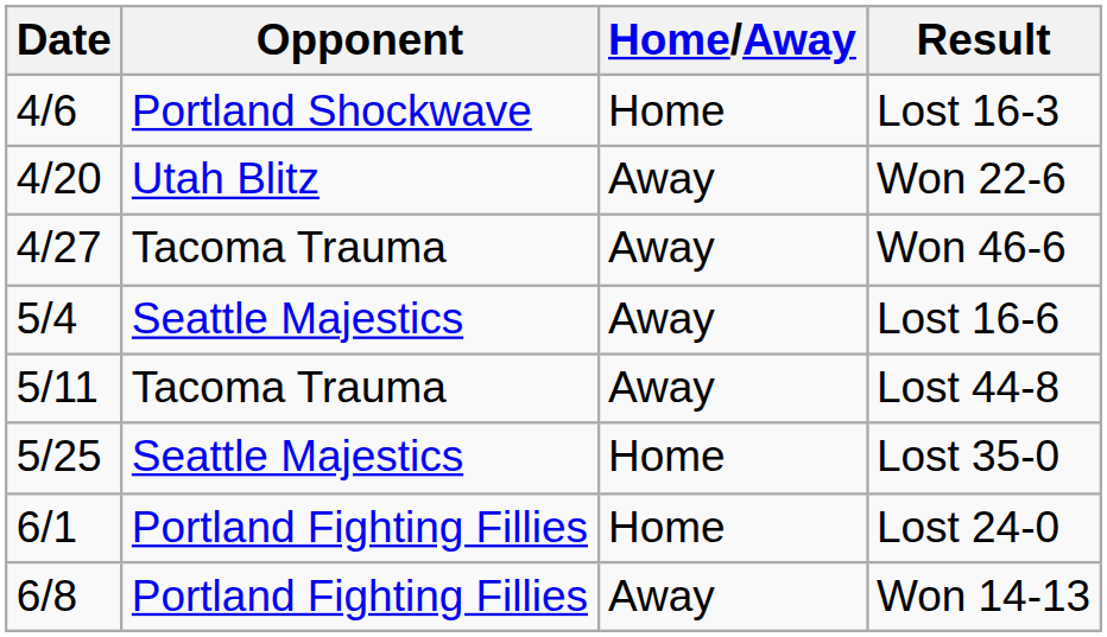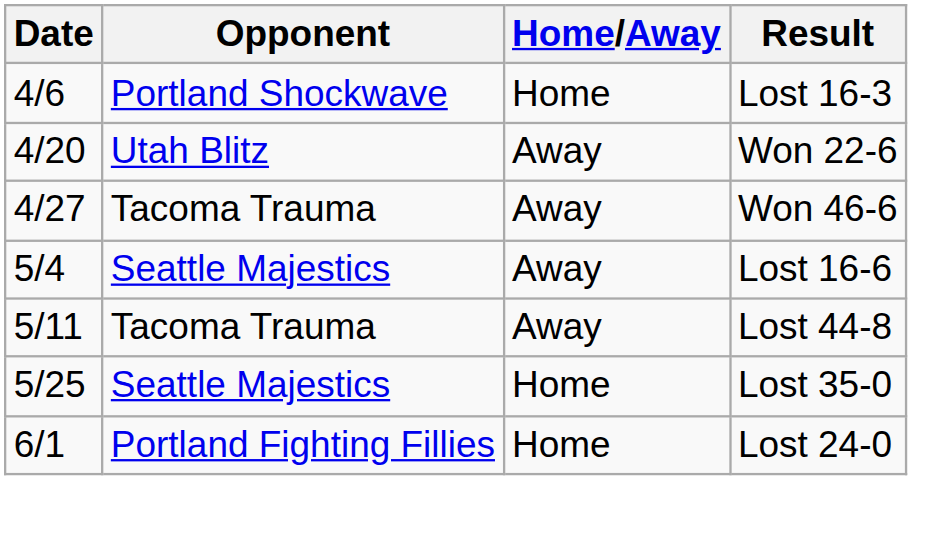 <table class="wikitable">
 <tr>
 <th>Date</th>
 <th>Opponent</th>
 <th><a href='#'>Home</a>/<a href='#'>Away</a></th>
 <th>Result</th>
 </tr>
 <tr>
 <td>4/6</td>
 <td><a href='#'>Portland Shockwave</a></td>
 <td>Home</td>
 <td>Lost 16-3</td>
 </tr>
 <tr>
 <td>4/20</td>
 <td><a href='#'>Utah Blitz</a></td>
 <td>Away</td>
 <td>Won 22-6</td>
 </tr>
 <tr>
 <td>4/27</td>
 <td>Tacoma Trauma</td>
 <td>Away</td>
 <td>Won 46-6</td>
 </tr>
 <tr>
 <td>5/4</td>
 <td><a href='#'>Seattle Majestics</a></td>
 <td>Away</td>
 <td>Lost 16-6</td>
 </tr>
 <tr>
 <td>5/11</td>
 <td>Tacoma Trauma</td>
 <td>Away</td>
 <td>Lost 44-8</td>
 </tr>
 <tr>
 <td>5/25</td>
 <td><a href='#'>Seattle Majestics</a></td>
 <td>Home</td>
 <td>Lost 35-0</td>
 </tr>
 <tr>
 <td>6/1</td>
 <td><a href='#'>Portland Fighting Fillies</a></td>
 <td>Home</td>
 <td>Lost 24-0</td>
 </tr>
-<tr>
-<td>6/8</td>
-<td><a href='#'>Portland Fighting Fillies</a></td>
-<td>Away</td>
-<td>Won 14-13</td>
-</tr>
 </table>
